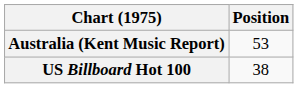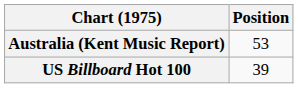 <table class="wikitable plainrowheaders" style="text-align:center">
 <tr>
 <th>Chart (1975)</th>
 <th>Position</th>
 </tr>
 <tr>
 <th scope="row">Australia (Kent Music Report)</th>
 <td>53</td>
 </tr>
 <tr>
 <th scope="row">US <em>Billboard</em> Hot 100</th>
-<td>38</td>
+<td>39</td>
 </tr>
 </table>
